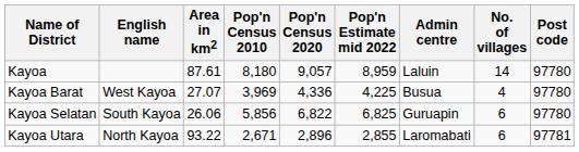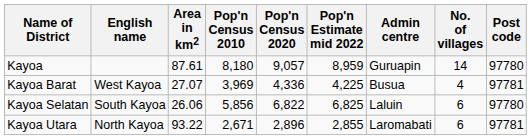 <table class="sortable wikitable">
 <tr>
 <th>Name of<br>District</th>
 <th>English<br>name</th>
 <th>Area<br>in <br> km<sup>2</sup></th>
 <th>Pop'n<br>Census<br>2010</th>
 <th>Pop'n<br>Census<br>2020</th>
 <th>Pop'n<br>Estimate<br>mid 2022</th>
 <th>Admin<br>centre</th>
 <th>No.<br>of<br>villages</th>
 <th>Post<br>code</th>
 </tr>
 <tr>
 <td>Kayoa</td>
 <td></td>
 <td align="right">87.61</td>
 <td align="right">8,180</td>
 <td align="right">9,057</td>
 <td align="right">8,959</td>
-<td>Laluin</td>
+<td>Guruapin</td>
 <td align="center">14</td>
 <td>97780</td>
 </tr>
 <tr>
 <td>Kayoa Barat</td>
 <td>West Kayoa</td>
 <td align="right">27.07</td>
 <td align="right">3,969</td>
 <td align="right">4,336</td>
 <td align="right">4,225</td>
 <td>Busua</td>
 <td align="center">4</td>
-<td>97780</td>
+<td>97781</td>
 </tr>
 <tr>
 <td>Kayoa Selatan</td>
 <td>South Kayoa</td>
 <td align="right">26.06</td>
 <td align="right">5,856</td>
 <td align="right">6,822</td>
 <td align="right">6,825</td>
-<td>Guruapin</td>
+<td>Laluin</td>
 <td align="center">6</td>
 <td>97780</td>
 </tr>
 <tr>
 <td>Kayoa Utara</td>
 <td>North Kayoa</td>
 <td align="right">93.22</td>
 <td align="right">2,671</td>
 <td align="right">2,896</td>
 <td align="right">2,855</td>
 <td>Laromabati</td>
 <td align="center">6</td>
 <td>97781</td>
 </tr>
 </table>
